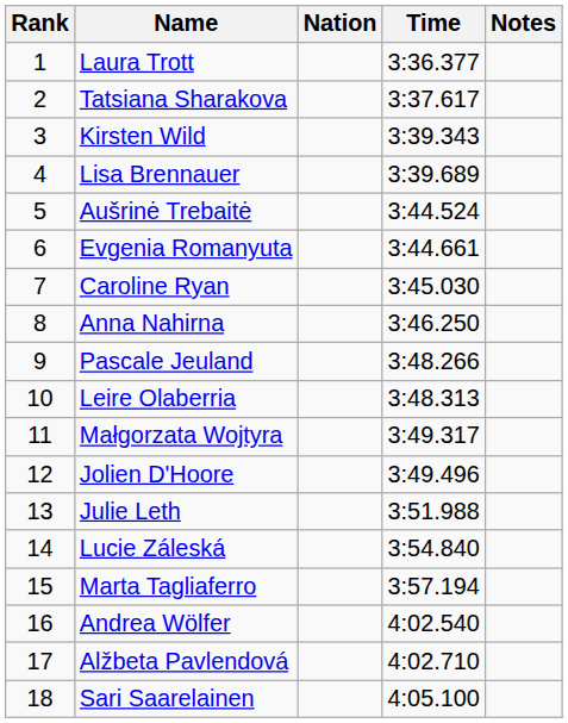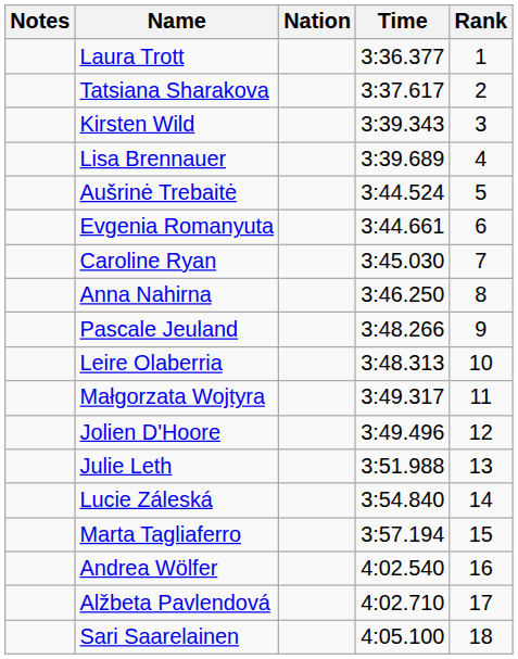 <table class="wikitable sortable" style="text-align:center">
 <tr>
-<th>Rank</th>
+<th>Notes</th>
 <th>Name</th>
 <th>Nation</th>
 <th>Time</th>
-<th>Notes</th>
+<th>Rank</th>
 </tr>
 <tr>
-<td>1</td>
+<td></td>
 <td align=left><a href='#'>Laura Trott</a></td>
 <td align=left></td>
 <td>3:36.377</td>
-<td></td>
+<td>1</td>
 </tr>
 <tr>
-<td>2</td>
+<td></td>
 <td align=left><a href='#'>Tatsiana Sharakova</a></td>
 <td align=left></td>
 <td>3:37.617</td>
-<td></td>
+<td>2</td>
 </tr>
 <tr>
-<td>3</td>
+<td></td>
 <td align=left><a href='#'>Kirsten Wild</a></td>
 <td align=left></td>
 <td>3:39.343</td>
-<td></td>
+<td>3</td>
 </tr>
 <tr>
-<td>4</td>
+<td></td>
 <td align=left><a href='#'>Lisa Brennauer</a></td>
 <td align=left></td>
 <td>3:39.689</td>
-<td></td>
+<td>4</td>
 </tr>
 <tr>
-<td>5</td>
+<td></td>
 <td align=left><a href='#'>Aušrinė Trebaitė</a></td>
 <td align=left></td>
 <td>3:44.524</td>
-<td></td>
+<td>5</td>
 </tr>
 <tr>
-<td>6</td>
+<td></td>
 <td align=left><a href='#'>Evgenia Romanyuta</a></td>
 <td align=left></td>
 <td>3:44.661</td>
-<td></td>
+<td>6</td>
 </tr>
 <tr>
-<td>7</td>
+<td></td>
 <td align=left><a href='#'>Caroline Ryan</a></td>
 <td align=left></td>
 <td>3:45.030</td>
-<td></td>
+<td>7</td>
 </tr>
 <tr>
-<td>8</td>
+<td></td>
 <td align=left><a href='#'>Anna Nahirna</a></td>
 <td align=left></td>
 <td>3:46.250</td>
-<td></td>
+<td>8</td>
 </tr>
 <tr>
-<td>9</td>
+<td></td>
 <td align=left><a href='#'>Pascale Jeuland</a></td>
 <td align=left></td>
 <td>3:48.266</td>
-<td></td>
+<td>9</td>
 </tr>
 <tr>
-<td>10</td>
+<td></td>
 <td align=left><a href='#'>Leire Olaberria</a></td>
 <td align=left></td>
 <td>3:48.313</td>
-<td></td>
+<td>10</td>
 </tr>
 <tr>
-<td>11</td>
+<td></td>
 <td align=left><a href='#'>Małgorzata Wojtyra</a></td>
 <td align=left></td>
 <td>3:49.317</td>
-<td></td>
+<td>11</td>
 </tr>
 <tr>
-<td>12</td>
+<td></td>
 <td align=left><a href='#'>Jolien D'Hoore</a></td>
 <td align=left></td>
 <td>3:49.496</td>
-<td></td>
+<td>12</td>
 </tr>
 <tr>
-<td>13</td>
+<td></td>
 <td align=left><a href='#'>Julie Leth</a></td>
 <td align=left></td>
 <td>3:51.988</td>
-<td></td>
+<td>13</td>
 </tr>
 <tr>
-<td>14</td>
+<td></td>
 <td align=left><a href='#'>Lucie Záleská</a></td>
 <td align=left></td>
 <td>3:54.840</td>
-<td></td>
+<td>14</td>
 </tr>
 <tr>
-<td>15</td>
+<td></td>
 <td align=left><a href='#'>Marta Tagliaferro</a></td>
 <td align=left></td>
 <td>3:57.194</td>
-<td></td>
+<td>15</td>
 </tr>
 <tr>
-<td>16</td>
+<td></td>
 <td align=left><a href='#'>Andrea Wölfer</a></td>
 <td align=left></td>
 <td>4:02.540</td>
-<td></td>
+<td>16</td>
 </tr>
 <tr>
-<td>17</td>
+<td></td>
 <td align=left><a href='#'>Alžbeta Pavlendová</a></td>
 <td align=left></td>
 <td>4:02.710</td>
-<td></td>
+<td>17</td>
 </tr>
 <tr>
-<td>18</td>
+<td></td>
 <td align=left><a href='#'>Sari Saarelainen</a></td>
 <td align=left></td>
 <td>4:05.100</td>
-<td></td>
+<td>18</td>
 </tr>
 </table>
